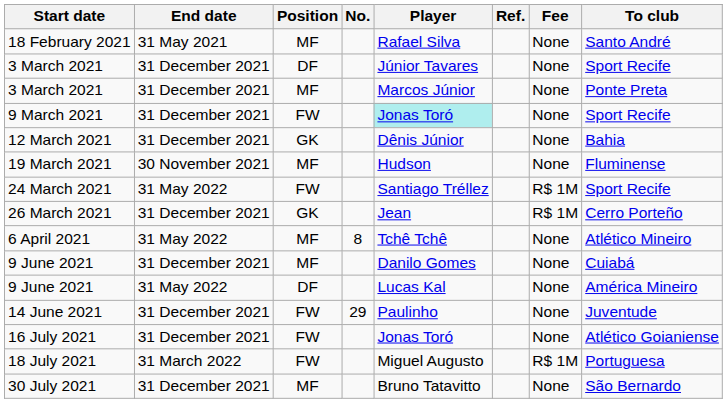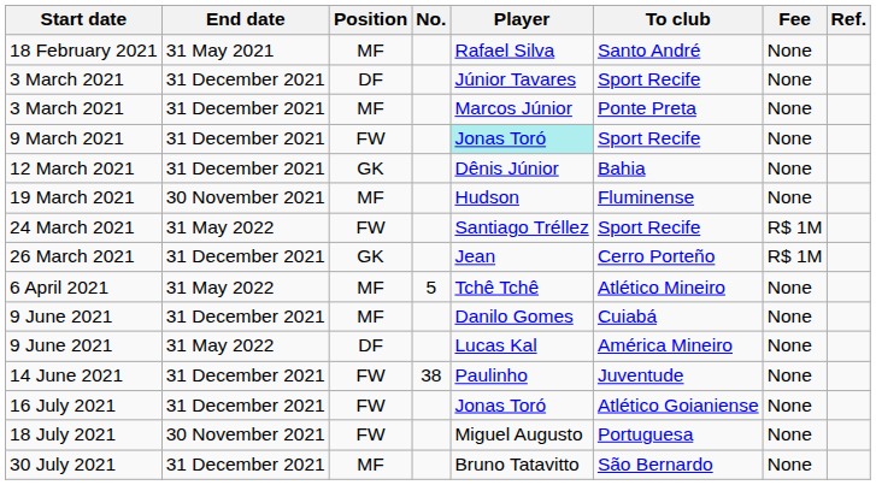 <table class="wikitable sortable">
 <tr>
 <th style="text-align:center;"><strong>Start date</strong></th>
 <th style="text-align:center;"><strong>End date</strong></th>
 <th style="text-align:center;"><strong>Position</strong></th>
 <th style="text-align:center;"><strong>No.</strong></th>
 <th style="text-align:center;"><strong>Player</strong></th>
+<th style="text-align:center;"><strong>To club</strong></th>
+<th style="text-align:center;"><strong>Fee</strong></th>
 <th style="text-align:center;"><strong>Ref.</strong></th>
-<th style="text-align:center;"><strong>Fee</strong></th>
-<th style="text-align:center;"><strong>To club</strong></th>
 </tr>
 <tr>
 <td>18 February 2021</td>
 <td>31 May 2021</td>
 <td style="text-align:center;">MF</td>
 <td style="text-align:center;"></td>
 <td style="text-align:left;"> <a href='#'>Rafael Silva</a></td>
+<td style="text-align:left;"><a href='#'>Santo André</a></td>
+<td> None</td>
 <td></td>
-<td> None</td>
-<td style="text-align:left;"><a href='#'>Santo André</a></td>
 </tr>
 <tr>
 <td>3 March 2021</td>
 <td>31 December 2021</td>
 <td style="text-align:center;">DF</td>
 <td style="text-align:center;"></td>
 <td style="text-align:left;"> <a href='#'>Júnior Tavares</a></td>
+<td style="text-align:left;"><a href='#'>Sport Recife</a></td>
+<td> None</td>
 <td></td>
-<td> None</td>
-<td style="text-align:left;"><a href='#'>Sport Recife</a></td>
 </tr>
 <tr>
 <td>3 March 2021</td>
 <td>31 December 2021</td>
 <td style="text-align:center;">MF</td>
 <td style="text-align:center;"></td>
 <td style="text-align:left;"> <a href='#'>Marcos Júnior</a></td>
+<td style="text-align:left;"><a href='#'>Ponte Preta</a></td>
+<td> None</td>
 <td></td>
-<td> None</td>
-<td style="text-align:left;"><a href='#'>Ponte Preta</a></td>
 </tr>
 <tr>
 <td>9 March 2021</td>
 <td>31 December 2021</td>
 <td style="text-align:center;">FW</td>
 <td style="text-align:center;"></td>
 <td style="background: paleturquoise; text-align:left;"> <a href='#'>Jonas Toró</a></td>
+<td style="text-align:left;"><a href='#'>Sport Recife</a></td>
+<td> None</td>
 <td></td>
-<td> None</td>
-<td style="text-align:left;"><a href='#'>Sport Recife</a></td>
 </tr>
 <tr>
 <td>12 March 2021</td>
 <td>31 December 2021</td>
 <td style="text-align:center;">GK</td>
 <td style="text-align:center;"></td>
 <td style="text-align:left;"> <a href='#'>Dênis Júnior</a></td>
+<td style="text-align:left;"><a href='#'>Bahia</a></td>
+<td> None</td>
 <td></td>
-<td> None</td>
-<td style="text-align:left;"><a href='#'>Bahia</a></td>
 </tr>
 <tr>
 <td>19 March 2021</td>
 <td>30 November 2021</td>
 <td style="text-align:center;">MF</td>
 <td style="text-align:center;"></td>
 <td style="text-align:left;"> <a href='#'>Hudson</a></td>
+<td style="text-align:left;"><a href='#'>Fluminense</a></td>
+<td> None</td>
 <td></td>
-<td> None</td>
-<td style="text-align:left;"><a href='#'>Fluminense</a></td>
 </tr>
 <tr>
 <td>24 March 2021</td>
 <td>31 May 2022</td>
 <td style="text-align:center;">FW</td>
 <td style="text-align:center;"></td>
 <td style="text-align:left;"> <a href='#'>Santiago Tréllez</a></td>
+<td style="text-align:left;"><a href='#'>Sport Recife</a></td>
+<td> R$ 1M</td>
 <td></td>
-<td> R$ 1M</td>
-<td style="text-align:left;"><a href='#'>Sport Recife</a></td>
 </tr>
 <tr>
 <td>26 March 2021</td>
 <td>31 December 2021</td>
 <td style="text-align:center;">GK</td>
 <td style="text-align:center;"></td>
 <td style="text-align:left;"> <a href='#'>Jean</a></td>
+<td style="text-align:left;"> <a href='#'>Cerro Porteño</a></td>
+<td> R$ 1M</td>
 <td></td>
-<td> R$ 1M</td>
-<td style="text-align:left;"> <a href='#'>Cerro Porteño</a></td>
 </tr>
 <tr>
 <td>6 April 2021</td>
 <td>31 May 2022</td>
 <td style="text-align:center;">MF</td>
-<td style="text-align:center;">8</td>
+<td style="text-align:center;">5</td>
 <td style="text-align:left;"> <a href='#'>Tchê Tchê</a></td>
+<td style="text-align:left;"><a href='#'>Atlético Mineiro</a></td>
+<td> None</td>
 <td></td>
-<td> None</td>
-<td style="text-align:left;"><a href='#'>Atlético Mineiro</a></td>
 </tr>
 <tr>
 <td>9 June 2021</td>
 <td>31 December 2021</td>
 <td style="text-align:center;">MF</td>
 <td style="text-align:center;"></td>
 <td style="text-align:left;"> <a href='#'>Danilo Gomes</a></td>
+<td style="text-align:left;"><a href='#'>Cuiabá</a></td>
+<td> None</td>
 <td></td>
-<td> None</td>
-<td style="text-align:left;"><a href='#'>Cuiabá</a></td>
 </tr>
 <tr>
 <td>9 June 2021</td>
 <td>31 May 2022</td>
 <td style="text-align:center;">DF</td>
 <td style="text-align:center;"></td>
 <td style="text-align:left;"> <a href='#'>Lucas Kal</a></td>
+<td style="text-align:left;"><a href='#'>América Mineiro</a></td>
+<td> None</td>
 <td></td>
-<td> None</td>
-<td style="text-align:left;"><a href='#'>América Mineiro</a></td>
 </tr>
 <tr>
 <td>14 June 2021</td>
 <td>31 December 2021</td>
 <td style="text-align:center;">FW</td>
-<td style="text-align:center;">29</td>
+<td style="text-align:center;">38</td>
 <td style="text-align:left;"> <a href='#'>Paulinho</a></td>
+<td style="text-align:left;"><a href='#'>Juventude</a></td>
+<td> None</td>
 <td></td>
-<td> None</td>
-<td style="text-align:left;"><a href='#'>Juventude</a></td>
 </tr>
 <tr>
 <td>16 July 2021</td>
 <td>31 December 2021</td>
 <td style="text-align:center;">FW</td>
 <td style="text-align:center;"></td>
 <td style="text-align:left;"> <a href='#'>Jonas Toró</a></td>
+<td style="text-align:left;"><a href='#'>Atlético Goianiense</a></td>
+<td> None</td>
 <td></td>
-<td> None</td>
-<td style="text-align:left;"><a href='#'>Atlético Goianiense</a></td>
 </tr>
 <tr>
 <td>18 July 2021</td>
-<td>31 March 2022</td>
+<td>30 November 2021</td>
 <td style="text-align:center;">FW</td>
 <td style="text-align:center;"></td>
 <td style="text-align:left;"> Miguel Augusto</td>
+<td style="text-align:left;"><a href='#'>Portuguesa</a></td>
+<td> None</td>
 <td></td>
-<td> R$ 1M</td>
-<td style="text-align:left;"><a href='#'>Portuguesa</a></td>
 </tr>
 <tr>
 <td>30 July 2021</td>
 <td>31 December 2021</td>
 <td style="text-align:center;">MF</td>
 <td style="text-align:center;"></td>
 <td style="text-align:left;"> Bruno Tatavitto</td>
+<td style="text-align:left;"><a href='#'>São Bernardo</a></td>
+<td> None</td>
 <td></td>
-<td> None</td>
-<td style="text-align:left;"><a href='#'>São Bernardo</a></td>
 </tr>
 </table>
